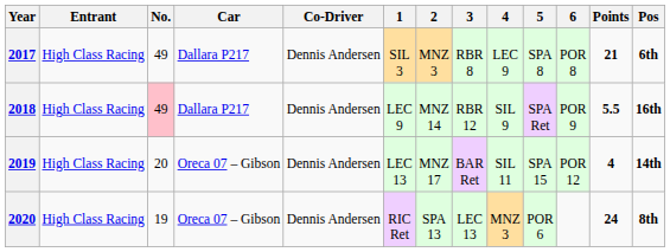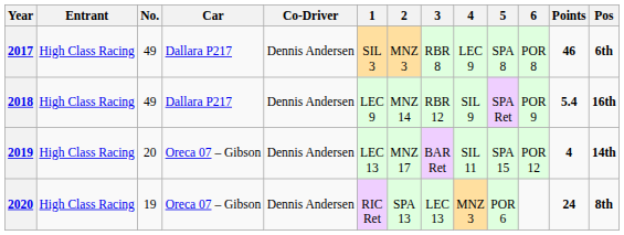 <table class="wikitable" style="text-align:center; font-size:90%">
 <tr>
 <th>Year</th>
 <th><abbr>Entrant</abbr></th>
 <th><abbr>No.</abbr></th>
 <th>Car</th>
 <th>Co-Driver</th>
 <th>1</th>
 <th>2</th>
 <th>3</th>
 <th>4</th>
 <th>5</th>
 <th>6</th>
 <th>Points</th>
 <th><abbr>Pos</abbr></th>
 </tr>
 <tr>
 <th><a href='#'>2017</a></th>
 <td> <a href='#'>High Class Racing</a></td>
 <td>49</td>
 <td style="text-align:left"><a href='#'>Dallara P217</a></td>
 <td style="text-align:left"> Dennis Andersen</td>
 <td style="background:#ffdf9f;"><br>SIL<br>3</td>
 <td style="background:#ffdf9f;"><br>MNZ<br>3</td>
 <td style="background:#dfffdf;"><br>RBR<br>8</td>
 <td style="background:#dfffdf;"><br>LEC<br>9</td>
 <td style="background:#dfffdf;"><br>SPA<br>8</td>
 <td style="background:#dfffdf;"><br>POR<br>8</td>
-<td><strong>21</strong></td>
+<td><strong>46</strong></td>
 <td><strong>6th</strong></td>
 </tr>
 <tr>
 <th><a href='#'>2018</a></th>
 <td> <a href='#'>High Class Racing</a></td>
-<td style="background: pink;">49</td>
+<td>49</td>
 <td style="text-align:left"><a href='#'>Dallara P217</a></td>
 <td style="text-align:left"> Dennis Andersen</td>
 <td style="background:#dfffdf;"><br>LEC<br>9</td>
 <td style="background:#dfffdf;"><br>MNZ<br>14</td>
 <td style="background:#dfffdf;"><br>RBR<br>12</td>
 <td style="background:#dfffdf;"><br>SIL<br>9</td>
 <td style="background:#efcfff;"><br>SPA<br>Ret</td>
 <td style="background:#dfffdf;"><br>POR<br>9</td>
-<td><strong>5.5</strong></td>
+<td><strong>5.4</strong></td>
 <td><strong>16th</strong></td>
 </tr>
 <tr>
 <th><a href='#'>2019</a></th>
 <td> <a href='#'>High Class Racing</a></td>
 <td>20</td>
 <td><a href='#'>Oreca 07</a> – Gibson</td>
 <td style="text-align:left"> Dennis Andersen</td>
 <td style="background:#dfffdf;"><br>LEC<br>13</td>
 <td style="background:#dfffdf;"><br>MNZ<br>17</td>
 <td style="background:#efcfff;"><br>BAR<br>Ret</td>
 <td style="background:#dfffdf;"><br>SIL<br>11</td>
 <td style="background:#dfffdf;"><br>SPA<br>15</td>
 <td style="background:#dfffdf;"><br>POR<br>12</td>
 <td><strong>4</strong></td>
 <td><strong>14th</strong></td>
 </tr>
 <tr>
 <th><a href='#'>2020</a></th>
 <td> <a href='#'>High Class Racing</a></td>
 <td>19</td>
 <td><a href='#'>Oreca 07</a> – Gibson</td>
 <td style="text-align:left"> Dennis Andersen</td>
 <td style="background:#efcfff;"><br>RIC<br>Ret</td>
 <td style="background:#dfffdf;"><br>SPA<br>13</td>
 <td style="background:#dfffdf;"><br>LEC<br>13</td>
 <td style="background:#ffdf9f;"><br>MNZ<br>3</td>
 <td style="background:#dfffdf;"><br>POR<br>6</td>
 <td></td>
 <td><strong>24</strong></td>
 <td><strong>8th</strong></td>
 </tr>
 </table>
